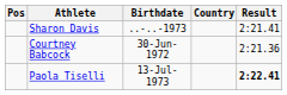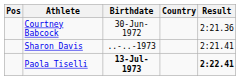 <table class="wikitable"  style="text-align:center; width:60%;">
 <tr>
 <th>Pos</th>
 <th>Athlete</th>
 <th>Birthdate</th>
 <th>Country</th>
 <th>Result</th>
 </tr>
 <tr>
 <td align=center></td>
+<td align=left><a href='#'>Courtney Babcock</a></td>
+<td>30-Jun-1972</td>
+<td align=left></td>
+<td>2:21.36</td>
+</tr>
+<tr>
+<td align=center></td>
 <td align=left><a href='#'>Sharon Davis</a></td>
 <td>..-..-1973</td>
 <td align=left></td>
 <td>2:21.41</td>
 </tr>
 <tr>
 <td align=center></td>
-<td align=left><a href='#'>Courtney Babcock</a></td>
-<td>30-Jun-1972</td>
-<td align=left></td>
-<td>2:21.36</td>
-</tr>
-<tr>
-<td align=center></td>
 <td align=left><a href='#'>Paola Tiselli</a></td>
-<td>13-Jul-1973</td>
+<td><strong>13-Jul-1973</strong></td>
 <td align=left></td>
 <td><strong>2:22.41</strong></td>
 </tr>
 </table>
